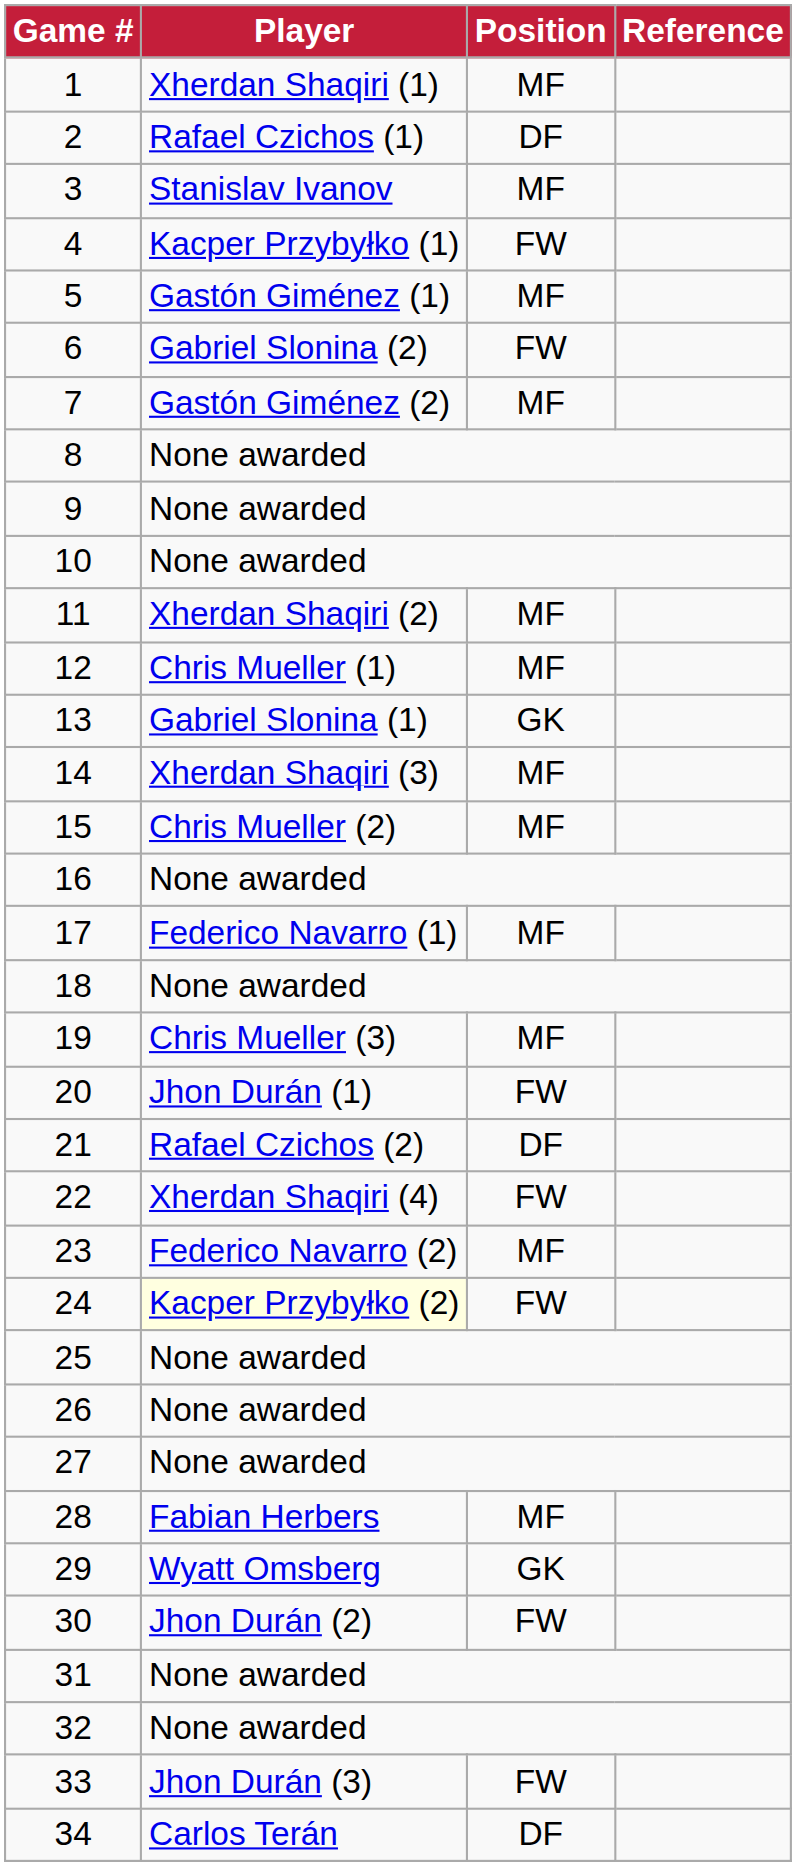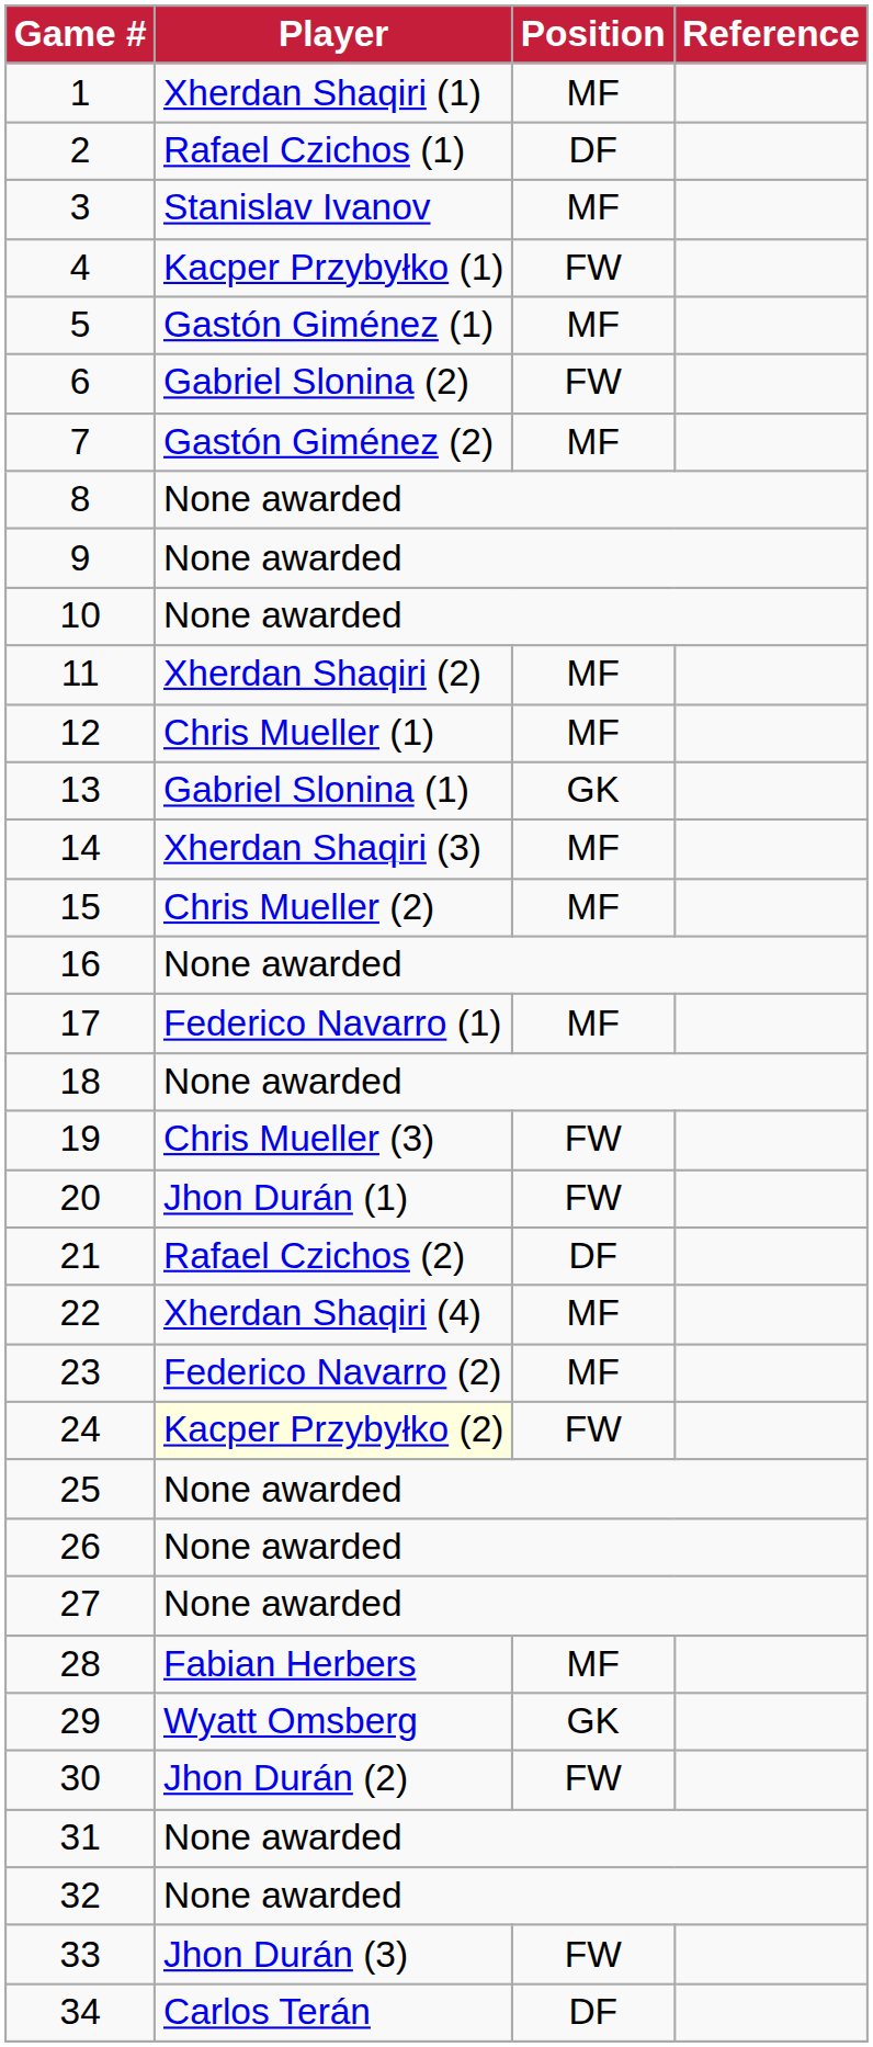 <table class=wikitable>
 <tr>
 <th style="background:#C41E3A; color:white; text-align:center;">Game #</th>
 <th style="background:#C41E3A; color:white; text-align:center;">Player</th>
 <th style="background:#C41E3A; color:white; text-align:center;">Position</th>
 <th style="background:#C41E3A; color:white; text-align:center;">Reference</th>
 </tr>
 <tr>
 <td style="text-align:center;">1</td>
 <td> <a href='#'>Xherdan Shaqiri</a> (1)</td>
 <td style="text-align:center;">MF</td>
 <td style="text-align:center;"></td>
 </tr>
 <tr>
 <td style="text-align:center;">2</td>
 <td> <a href='#'>Rafael Czichos</a> (1)</td>
 <td style="text-align:center;">DF</td>
 <td style="text-align:center;"></td>
 </tr>
 <tr>
 <td style="text-align:center;">3</td>
 <td> <a href='#'>Stanislav Ivanov</a></td>
 <td style="text-align:center;">MF</td>
 <td style="text-align:center;"></td>
 </tr>
 <tr>
 <td style="text-align:center;">4</td>
 <td> <a href='#'>Kacper Przybyłko</a> (1)</td>
 <td style="text-align:center;">FW</td>
 <td style="text-align:center;"></td>
 </tr>
 <tr>
 <td style="text-align:center;">5</td>
 <td> <a href='#'>Gastón Giménez</a> (1)</td>
 <td style="text-align:center;">MF</td>
 <td style="text-align:center;"></td>
 </tr>
 <tr>
 <td style="text-align:center;">6</td>
 <td> <a href='#'>Gabriel Slonina</a> (2)</td>
 <td style="text-align:center;">FW</td>
 <td style="text-align:center;"></td>
 </tr>
 <tr>
 <td style="text-align:center;">7</td>
 <td> <a href='#'>Gastón Giménez</a> (2)</td>
 <td style="text-align:center;">MF</td>
 <td style="text-align:center;"></td>
 </tr>
 <tr>
 <td style="text-align:center;">8</td>
 <td colspan="3">None awarded</td>
 </tr>
 <tr>
 <td style="text-align:center;">9</td>
 <td colspan="3">None awarded</td>
 </tr>
 <tr>
 <td style="text-align:center;">10</td>
 <td colspan="3">None awarded</td>
 </tr>
 <tr>
 <td style="text-align:center;">11</td>
 <td> <a href='#'>Xherdan Shaqiri</a> (2)</td>
 <td style="text-align:center;">MF</td>
 <td style="text-align:center;"></td>
 </tr>
 <tr>
 <td style="text-align:center;">12</td>
 <td> <a href='#'>Chris Mueller</a> (1)</td>
 <td style="text-align:center;">MF</td>
 <td style="text-align:center;"></td>
 </tr>
 <tr>
 <td style="text-align:center;">13</td>
 <td> <a href='#'>Gabriel Slonina</a> (1)</td>
 <td style="text-align:center;">GK</td>
 <td style="text-align:center;"></td>
 </tr>
 <tr>
 <td style="text-align:center;">14</td>
 <td> <a href='#'>Xherdan Shaqiri</a> (3)</td>
 <td style="text-align:center;">MF</td>
 <td style="text-align:center;"></td>
 </tr>
 <tr>
 <td style="text-align:center;">15</td>
 <td> <a href='#'>Chris Mueller</a> (2)</td>
 <td style="text-align:center;">MF</td>
 <td style="text-align:center;"></td>
 </tr>
 <tr>
 <td style="text-align:center;">16</td>
 <td colspan="3">None awarded</td>
 </tr>
 <tr>
 <td style="text-align:center;">17</td>
 <td> <a href='#'>Federico Navarro</a> (1)</td>
 <td style="text-align:center;">MF</td>
 <td style="text-align:center;"></td>
 </tr>
 <tr>
 <td style="text-align:center;">18</td>
 <td colspan="3">None awarded</td>
 </tr>
 <tr>
 <td style="text-align:center;">19</td>
 <td> <a href='#'>Chris Mueller</a> (3)</td>
-<td style="text-align:center;">MF</td>
+<td style="text-align:center;">FW</td>
 <td style="text-align:center;"></td>
 </tr>
 <tr>
 <td style="text-align:center;">20</td>
 <td> <a href='#'>Jhon Durán</a> (1)</td>
 <td style="text-align:center;">FW</td>
 <td style="text-align:center;"></td>
 </tr>
 <tr>
 <td style="text-align:center;">21</td>
 <td> <a href='#'>Rafael Czichos</a> (2)</td>
 <td style="text-align:center;">DF</td>
 <td style="text-align:center;"></td>
 </tr>
 <tr>
 <td style="text-align:center;">22</td>
 <td> <a href='#'>Xherdan Shaqiri</a> (4)</td>
-<td style="text-align:center;">FW</td>
+<td style="text-align:center;">MF</td>
 <td style="text-align:center;"></td>
 </tr>
 <tr>
 <td style="text-align:center;">23</td>
 <td> <a href='#'>Federico Navarro</a> (2)</td>
 <td style="text-align:center;">MF</td>
 <td style="text-align:center;"></td>
 </tr>
 <tr>
 <td style="text-align:center;">24</td>
 <td style="background: lightyellow;"> <a href='#'>Kacper Przybyłko</a> (2)</td>
 <td style="text-align:center;">FW</td>
 <td style="text-align:center;"></td>
 </tr>
 <tr>
 <td style="text-align:center;">25</td>
 <td colspan="3">None awarded</td>
 </tr>
 <tr>
 <td style="text-align:center;">26</td>
 <td colspan="3">None awarded</td>
 </tr>
 <tr>
 <td style="text-align:center;">27</td>
 <td colspan="3">None awarded</td>
 </tr>
 <tr>
 <td style="text-align:center;">28</td>
 <td> <a href='#'>Fabian Herbers</a></td>
 <td style="text-align:center;">MF</td>
 <td style="text-align:center;"></td>
 </tr>
 <tr>
 <td style="text-align:center;">29</td>
 <td> <a href='#'>Wyatt Omsberg</a></td>
 <td style="text-align:center;">GK</td>
 <td style="text-align:center;"></td>
 </tr>
 <tr>
 <td style="text-align:center;">30</td>
 <td> <a href='#'>Jhon Durán</a> (2)</td>
 <td style="text-align:center;">FW</td>
 <td style="text-align:center;"></td>
 </tr>
 <tr>
 <td style="text-align:center;">31</td>
 <td colspan="3">None awarded</td>
 </tr>
 <tr>
 <td style="text-align:center;">32</td>
 <td colspan="3">None awarded</td>
 </tr>
 <tr>
 <td style="text-align:center;">33</td>
 <td> <a href='#'>Jhon Durán</a> (3)</td>
 <td style="text-align:center;">FW</td>
 <td style="text-align:center;"></td>
 </tr>
 <tr>
 <td style="text-align:center;">34</td>
 <td> <a href='#'>Carlos Terán</a></td>
 <td style="text-align:center;">DF</td>
 <td style="text-align:center;"></td>
 </tr>
 <tr>
 </tr>
 </table>
